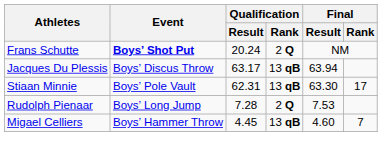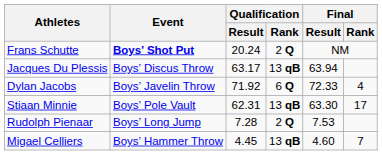 <table class="wikitable" border="1" style="font-size:90%">
 <tr>
 <th rowspan=2>Athletes</th>
 <th rowspan=2>Event</th>
 <th colspan=2>Qualification</th>
 <th colspan=2>Final</th>
 </tr>
 <tr>
 <th>Result</th>
 <th>Rank</th>
 <th>Result</th>
 <th>Rank</th>
 </tr>
 <tr>
 <td><a href='#'>Frans Schutte</a></td>
 <td><strong><a href='#'>Boys’ Shot Put</a></strong></td>
 <td align=center>20.24</td>
 <td align=center>2 <strong>Q</strong></td>
 <td align=center colspan=2>NM</td>
 </tr>
 <tr>
 <td><a href='#'>Jacques Du Plessis</a></td>
 <td><a href='#'>Boys’ Discus Throw</a></td>
 <td align=center>63.17</td>
 <td align=center>13 <strong>qB</strong></td>
 <td align=center>63.94</td>
 <td align=center></td>
 </tr>
 <tr>
+<td><a href='#'>Dylan Jacobs</a></td>
+<td><a href='#'>Boys’ Javelin Throw</a></td>
+<td align=center>71.92</td>
+<td align=center>6 <strong>Q</strong></td>
+<td align=center>72.33</td>
+<td align=center>4</td>
+</tr>
+<tr>
 <td><a href='#'>Stiaan Minnie</a></td>
 <td><a href='#'>Boys’ Pole Vault</a></td>
 <td align=center>62.31</td>
 <td align=center>13 <strong>qB</strong></td>
 <td align=center>63.30</td>
 <td align=center>17</td>
 </tr>
 <tr>
 <td><a href='#'>Rudolph Pienaar</a></td>
 <td><a href='#'>Boys’ Long Jump</a></td>
 <td align=center>7.28</td>
 <td align=center>2 <strong>Q</strong></td>
 <td align=center>7.53</td>
 <td align=center></td>
 </tr>
 <tr>
 <td><a href='#'>Migael Celliers</a></td>
 <td><a href='#'>Boys’ Hammer Throw</a></td>
 <td align=center>4.45</td>
 <td align=center>13 <strong>qB</strong></td>
 <td align=center>4.60</td>
 <td align=center>7</td>
 </tr>
 </table>
